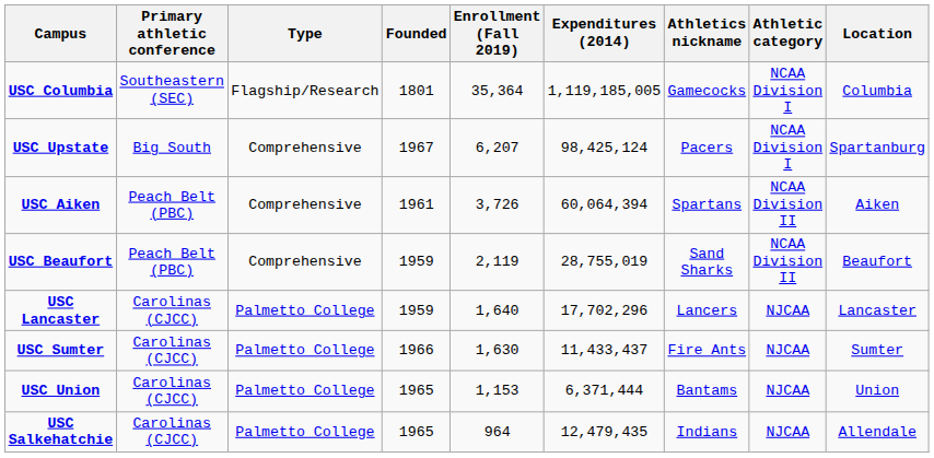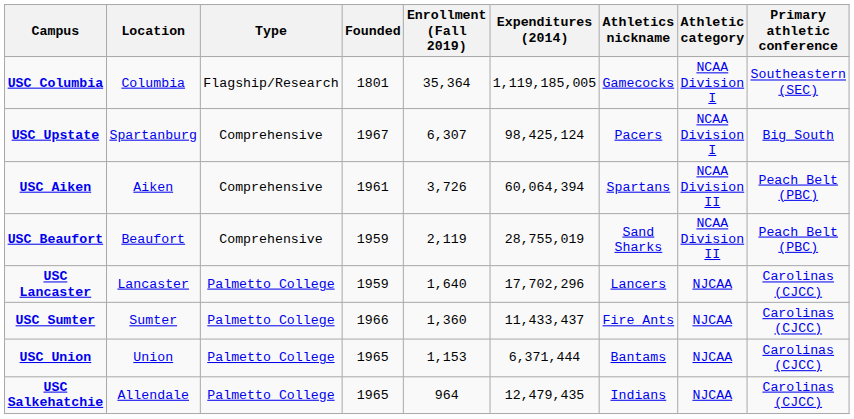 <table class="sortable wikitable" style="text-align:center">
 <tr>
 <th>Campus</th>
-<th>Primary<br>athletic<br>conference</th>
+<th>Location</th>
 <th>Type</th>
 <th width="60">Founded</th>
 <th>Enrollment<br>(Fall 2019)<br></th>
 <th>Expenditures<br>(2014)</th>
 <th>Athletics<br>nickname</th>
 <th>Athletic<br>category</th>
-<th>Location</th>
+<th>Primary<br>athletic<br>conference</th>
 </tr>
 <tr>
 <td><strong><a href='#'>USC Columbia</a></strong></td>
-<td><a href='#'>Southeastern (SEC)</a></td>
+<td><a href='#'>Columbia</a></td>
 <td>Flagship/Research</td>
 <td>1801</td>
 <td>35,364</td>
 <td>1,119,185,005</td>
 <td><a href='#'>Gamecocks</a></td>
 <td><a href='#'>NCAA Division I</a></td>
-<td><a href='#'>Columbia</a></td>
+<td><a href='#'>Southeastern (SEC)</a></td>
 </tr>
 <tr>
 <td><strong><a href='#'>USC Upstate</a></strong></td>
-<td><a href='#'>Big South</a></td>
+<td><a href='#'>Spartanburg</a></td>
 <td>Comprehensive</td>
 <td>1967</td>
-<td>6,207</td>
+<td>6,307</td>
 <td>98,425,124</td>
 <td><a href='#'>Pacers</a></td>
 <td><a href='#'>NCAA Division I</a></td>
-<td><a href='#'>Spartanburg</a></td>
+<td><a href='#'>Big South</a></td>
 </tr>
 <tr>
 <td><strong><a href='#'>USC Aiken</a></strong></td>
-<td><a href='#'>Peach Belt (PBC)</a></td>
+<td><a href='#'>Aiken</a></td>
 <td>Comprehensive</td>
 <td>1961</td>
 <td>3,726</td>
 <td>60,064,394</td>
 <td><a href='#'>Spartans</a></td>
 <td><a href='#'>NCAA Division II</a></td>
-<td><a href='#'>Aiken</a></td>
+<td><a href='#'>Peach Belt (PBC)</a></td>
 </tr>
 <tr>
 <td><strong><a href='#'>USC Beaufort</a></strong></td>
-<td><a href='#'>Peach Belt (PBC)</a></td>
+<td><a href='#'>Beaufort</a></td>
 <td>Comprehensive</td>
 <td>1959</td>
 <td>2,119</td>
 <td>28,755,019</td>
 <td><a href='#'>Sand Sharks</a></td>
 <td><a href='#'>NCAA Division II</a></td>
-<td><a href='#'>Beaufort</a></td>
+<td><a href='#'>Peach Belt (PBC)</a></td>
 </tr>
 <tr>
 <td><strong><a href='#'>USC Lancaster</a></strong></td>
-<td><a href='#'>Carolinas (CJCC)</a><br></td>
+<td><a href='#'>Lancaster</a></td>
 <td><a href='#'>Palmetto College</a></td>
 <td>1959</td>
 <td>1,640</td>
 <td>17,702,296</td>
 <td><a href='#'>Lancers</a></td>
 <td><a href='#'>NJCAA</a></td>
-<td><a href='#'>Lancaster</a></td>
+<td><a href='#'>Carolinas (CJCC)</a><br></td>
 </tr>
 <tr>
 <td><strong><a href='#'>USC Sumter</a></strong></td>
-<td><a href='#'>Carolinas (CJCC)</a><br></td>
+<td><a href='#'>Sumter</a></td>
 <td><a href='#'>Palmetto College</a></td>
 <td>1966</td>
-<td>1,630</td>
+<td>1,360</td>
 <td>11,433,437</td>
 <td><a href='#'>Fire Ants</a></td>
 <td><a href='#'>NJCAA</a></td>
-<td><a href='#'>Sumter</a></td>
+<td><a href='#'>Carolinas (CJCC)</a><br></td>
 </tr>
 <tr>
 <td><strong><a href='#'>USC Union</a></strong></td>
-<td><a href='#'>Carolinas (CJCC)</a><br></td>
+<td><a href='#'>Union</a></td>
 <td><a href='#'>Palmetto College</a></td>
 <td>1965</td>
 <td>1,153</td>
 <td>6,371,444</td>
 <td><a href='#'>Bantams</a></td>
 <td><a href='#'>NJCAA</a></td>
-<td><a href='#'>Union</a></td>
+<td><a href='#'>Carolinas (CJCC)</a><br></td>
 </tr>
 <tr>
 <td><strong><a href='#'>USC Salkehatchie</a></strong></td>
-<td><a href='#'>Carolinas (CJCC)</a><br></td>
+<td><a href='#'>Allendale</a></td>
 <td><a href='#'>Palmetto College</a></td>
 <td>1965</td>
 <td>964</td>
 <td>12,479,435</td>
 <td><a href='#'>Indians</a></td>
 <td><a href='#'>NJCAA</a></td>
-<td><a href='#'>Allendale</a></td>
+<td><a href='#'>Carolinas (CJCC)</a><br></td>
 </tr>
 </table>
